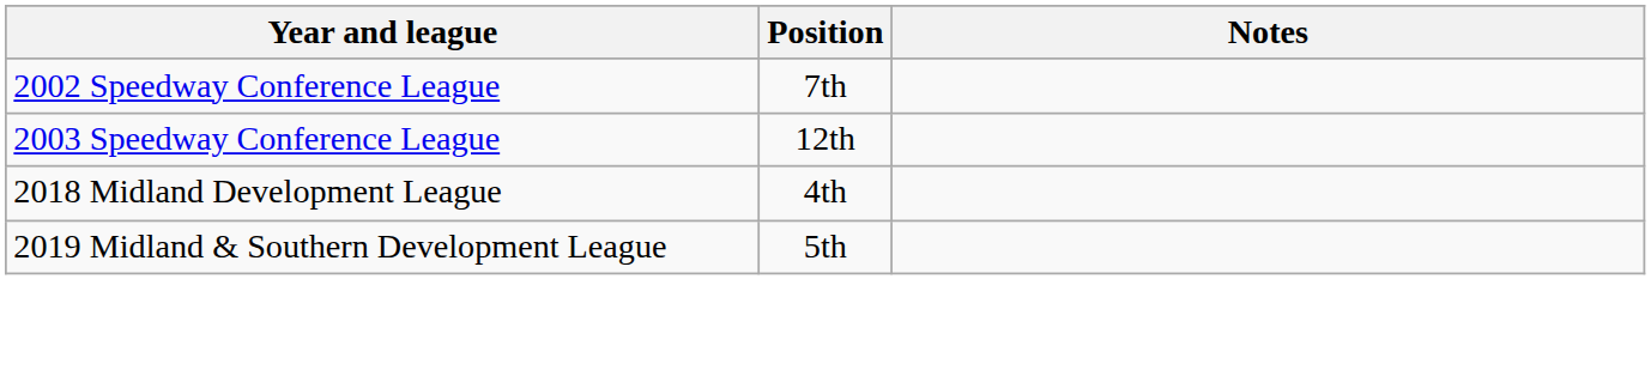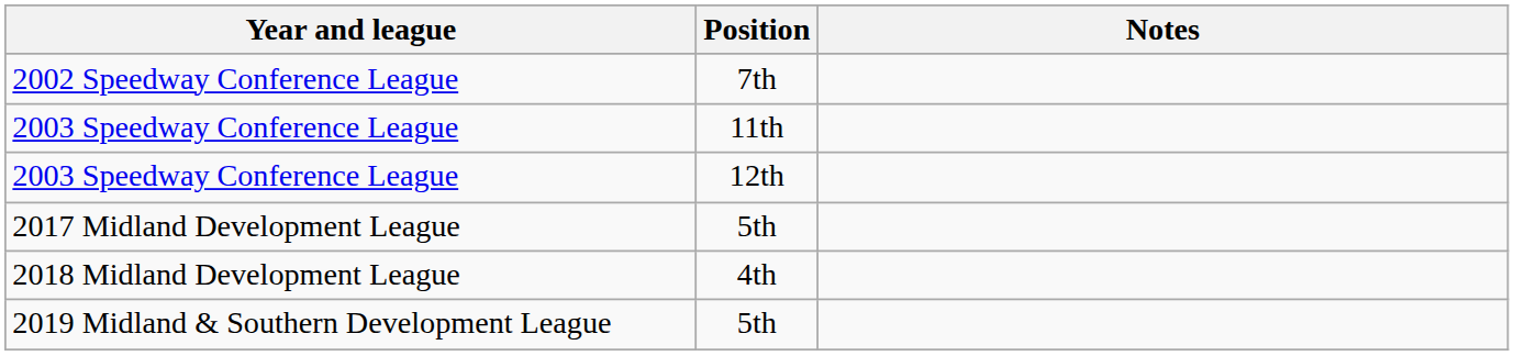 <table class="wikitable">
 <tr>
 <th width=350>Year and league</th>
 <th width=50>Position</th>
 <th width=350>Notes</th>
 </tr>
 <tr align=center>
 <td align="left"><a href='#'>2002 Speedway Conference League</a></td>
 <td>7th</td>
 <td></td>
 </tr>
 <tr align=center>
 <td align="left"><a href='#'>2003 Speedway Conference League</a></td>
+<td>11th</td>
+<td></td>
+</tr>
+<tr align=center>
+<td align="left"><a href='#'>2003 Speedway Conference League</a></td>
 <td>12th</td>
+<td></td>
+</tr>
+<tr align=center>
+<td align="left">2017 Midland Development League</td>
+<td>5th</td>
 <td></td>
 </tr>
 <tr align=center>
 <td align="left">2018 Midland Development League</td>
 <td>4th</td>
 <td></td>
 </tr>
 <tr align=center>
 <td align="left">2019 Midland & Southern Development League</td>
 <td>5th</td>
 <td></td>
 </tr>
 </table>
